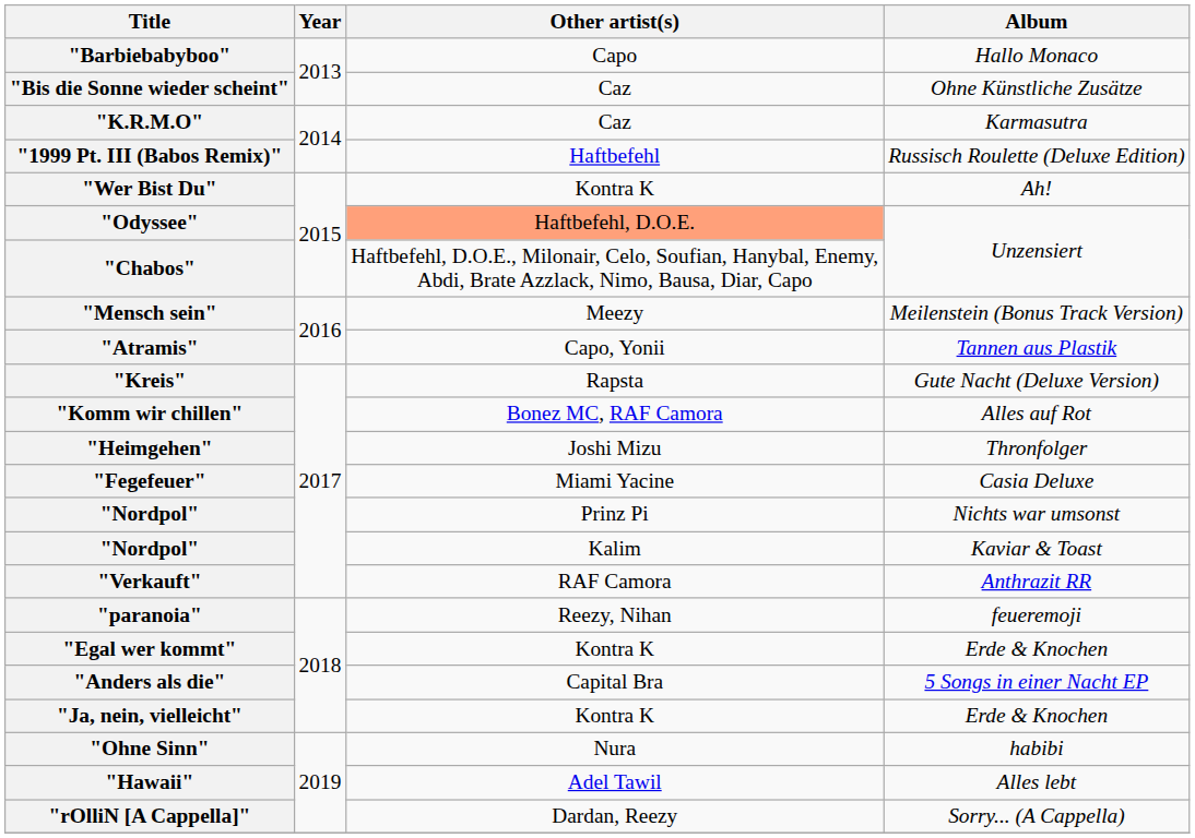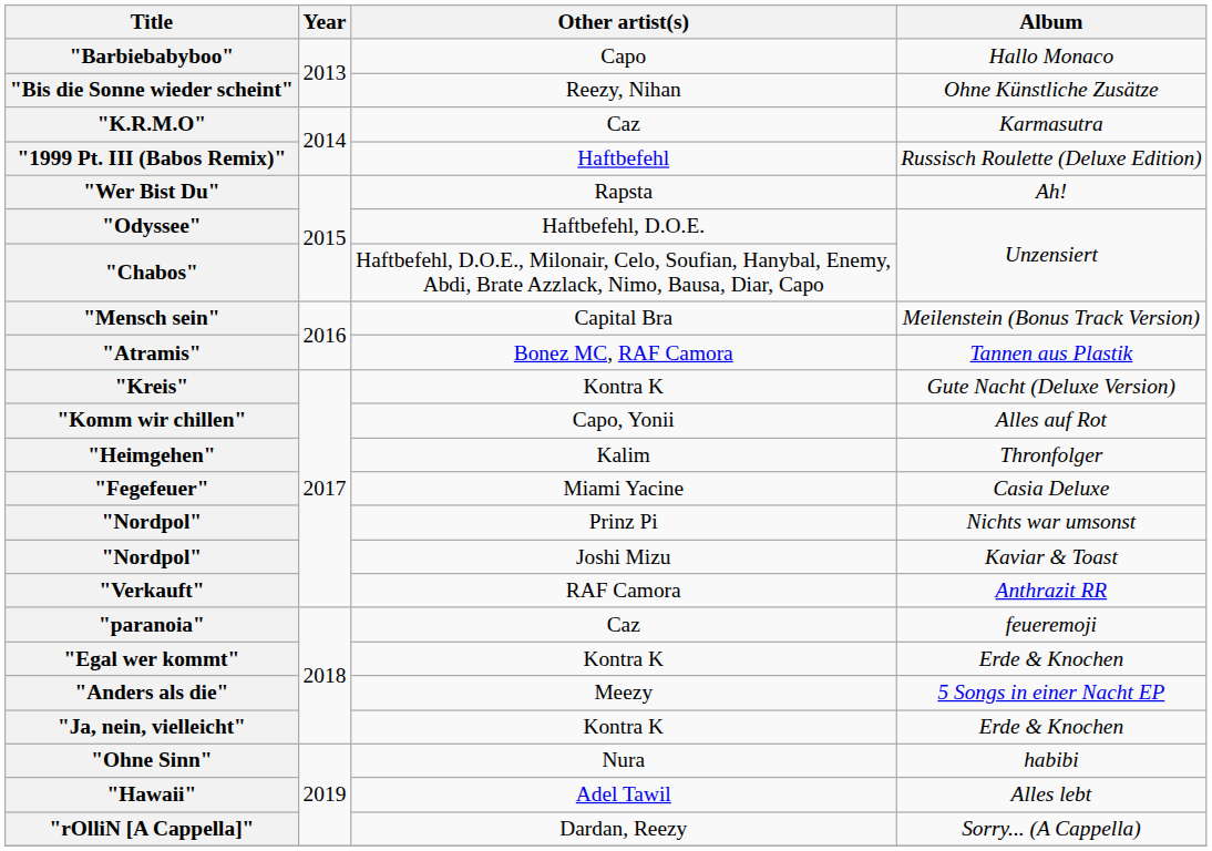 <table class="wikitable plainrowheaders" style="text-align:center;">
 <tr>
 <th scope="col">Title</th>
 <th scope="col">Year</th>
 <th scope="col">Other artist(s)</th>
 <th scope="col">Album</th>
 </tr>
 <tr>
 <th scope="row">"Barbiebabyboo"</th>
 <td rowspan="2">2013</td>
 <td>Capo</td>
 <td><em>Hallo Monaco</em></td>
 </tr>
 <tr>
 <th scope="row">"Bis die Sonne wieder scheint"</th>
-<td>Caz</td>
+<td>Reezy, Nihan</td>
 <td><em>Ohne Künstliche Zusätze</em></td>
 </tr>
 <tr>
 <th scope="row">"K.R.M.O"</th>
 <td rowspan="2">2014</td>
 <td>Caz</td>
 <td><em>Karmasutra</em></td>
 </tr>
 <tr>
 <th scope="row">"1999 Pt. III (Babos Remix)"</th>
 <td><a href='#'>Haftbefehl</a></td>
 <td><em>Russisch Roulette (Deluxe Edition)</em></td>
 </tr>
 <tr>
 <th scope="row">"Wer Bist Du"</th>
 <td rowspan="3">2015</td>
-<td>Kontra K</td>
+<td>Rapsta</td>
 <td><em>Ah!</em></td>
 </tr>
 <tr>
 <th scope="row">"Odyssee"</th>
-<td style="background: lightsalmon;">Haftbefehl, D.O.E.</td>
+<td>Haftbefehl, D.O.E.</td>
 <td rowspan="2"><em>Unzensiert</em></td>
 </tr>
 <tr>
 <th scope="row">"Chabos"</th>
 <td>Haftbefehl, D.O.E., Milonair, Celo, Soufian, Hanybal, Enemy,<br>Abdi, Brate Azzlack, Nimo, Bausa, Diar, Capo</td>
 </tr>
 <tr>
 <th scope="row">"Mensch sein"</th>
 <td rowspan="2">2016</td>
-<td>Meezy</td>
+<td>Capital Bra</td>
 <td><em>Meilenstein (Bonus Track Version)</em></td>
 </tr>
 <tr>
 <th scope="row">"Atramis"</th>
-<td>Capo, Yonii</td>
+<td><a href='#'>Bonez MC</a>, <a href='#'>RAF Camora</a></td>
 <td><em><a href='#'>Tannen aus Plastik</a></em></td>
 </tr>
 <tr>
 <th scope="row">"Kreis"</th>
 <td rowspan="7">2017</td>
-<td>Rapsta</td>
+<td>Kontra K</td>
 <td><em>Gute Nacht (Deluxe Version)</em></td>
 </tr>
 <tr>
 <th scope="row">"Komm wir chillen"</th>
-<td><a href='#'>Bonez MC</a>, <a href='#'>RAF Camora</a></td>
+<td>Capo, Yonii</td>
 <td><em>Alles auf Rot</em></td>
 </tr>
 <tr>
 <th scope="row">"Heimgehen"</th>
-<td>Joshi Mizu</td>
+<td>Kalim</td>
 <td><em>Thronfolger</em></td>
 </tr>
 <tr>
 <th scope="row">"Fegefeuer"</th>
 <td>Miami Yacine</td>
 <td><em>Casia Deluxe</em></td>
 </tr>
 <tr>
 <th scope="row">"Nordpol"</th>
 <td>Prinz Pi</td>
 <td><em>Nichts war umsonst</em></td>
 </tr>
 <tr>
 <th scope="row">"Nordpol"</th>
-<td>Kalim</td>
+<td>Joshi Mizu</td>
 <td><em>Kaviar & Toast</em></td>
 </tr>
 <tr>
 <th scope="row">"Verkauft"</th>
 <td>RAF Camora</td>
 <td><em><a href='#'>Anthrazit RR</a></em></td>
 </tr>
 <tr>
 <th scope="row">"paranoia"</th>
 <td rowspan="4">2018</td>
-<td>Reezy, Nihan</td>
+<td>Caz</td>
 <td><em>feueremoji</em></td>
 </tr>
 <tr>
 <th scope="row">"Egal wer kommt"</th>
 <td>Kontra K</td>
 <td><em>Erde & Knochen</em></td>
 </tr>
 <tr>
 <th scope="row">"Anders als die"</th>
-<td>Capital Bra</td>
+<td>Meezy</td>
 <td><em><a href='#'>5 Songs in einer Nacht EP</a></em></td>
 </tr>
 <tr>
 <th scope="row">"Ja, nein, vielleicht"</th>
 <td>Kontra K</td>
 <td><em>Erde & Knochen</em></td>
 </tr>
 <tr>
 <th scope="row">"Ohne Sinn"</th>
 <td rowspan="3">2019</td>
 <td>Nura</td>
 <td><em>habibi</em></td>
 </tr>
 <tr>
 <th scope="row">"Hawaii"</th>
 <td><a href='#'>Adel Tawil</a></td>
 <td><em>Alles lebt</em></td>
 </tr>
 <tr>
 <th scope="row">"rOlliN [A Cappella]"</th>
 <td>Dardan, Reezy</td>
 <td><em>Sorry... (A Cappella)</em></td>
 </tr>
 <tr>
 </tr>
 </table>
